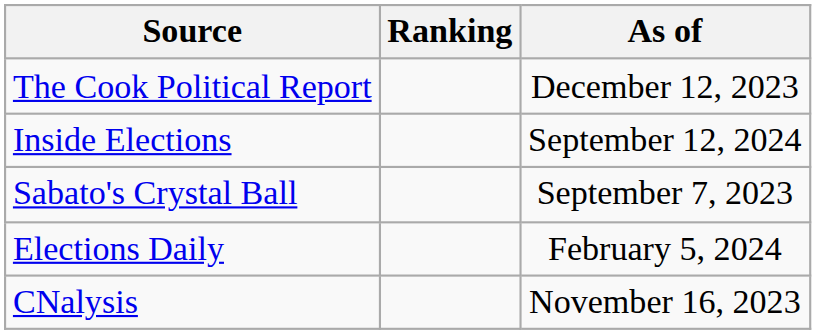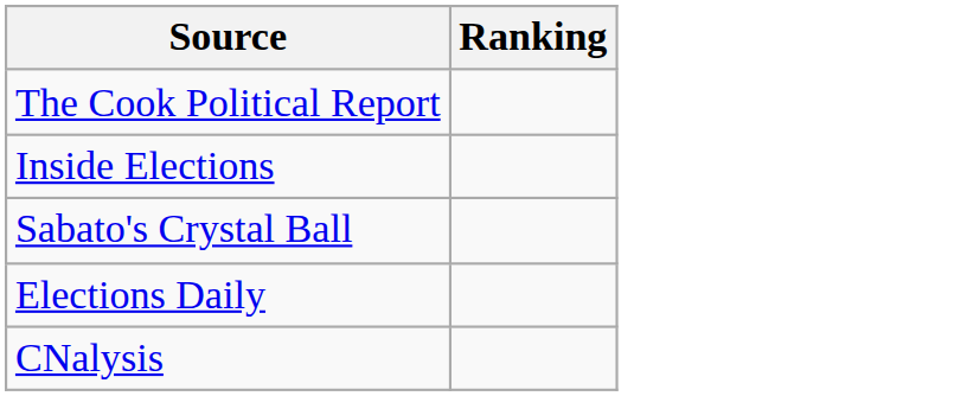 <table class="wikitable" style="text-align:center">
 <tr>
 <th>Source</th>
 <th>Ranking</th>
-<th>As of</th>
 </tr>
 <tr>
 <td align=left><a href='#'>The Cook Political Report</a></td>
 <td></td>
-<td>December 12, 2023</td>
 </tr>
 <tr>
 <td align=left><a href='#'>Inside Elections</a></td>
 <td></td>
-<td>September 12, 2024</td>
 </tr>
 <tr>
 <td align=left><a href='#'>Sabato's Crystal Ball</a></td>
 <td></td>
-<td>September 7, 2023</td>
 </tr>
 <tr>
 <td align=left><a href='#'>Elections Daily</a></td>
 <td></td>
-<td>February 5, 2024</td>
 </tr>
 <tr>
 <td align=left><a href='#'>CNalysis</a></td>
 <td></td>
-<td>November 16, 2023</td>
 </tr>
 </table>
